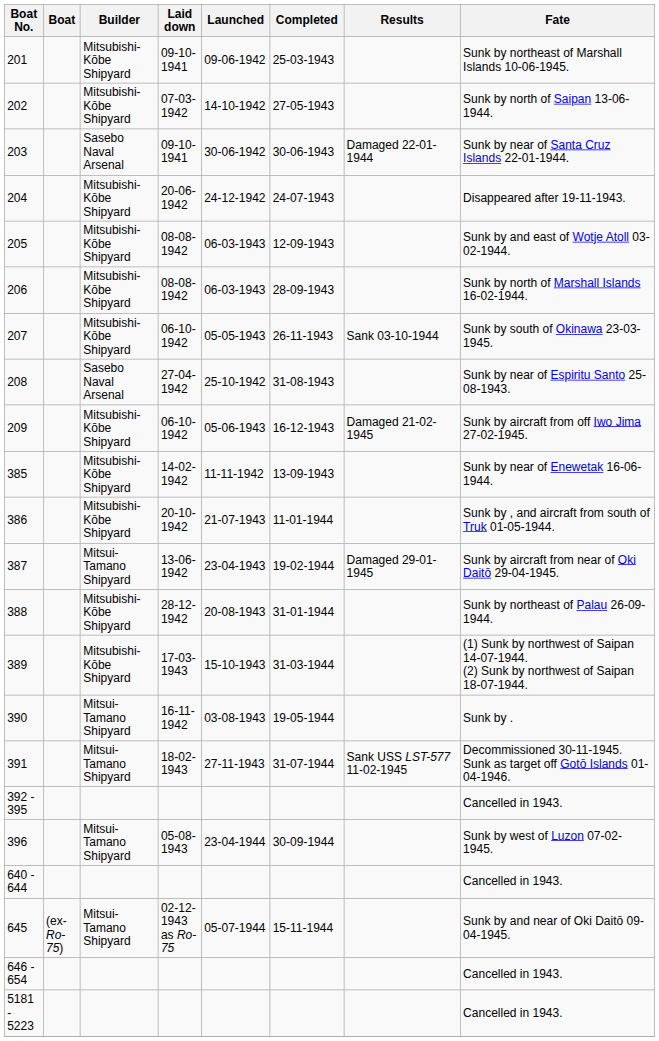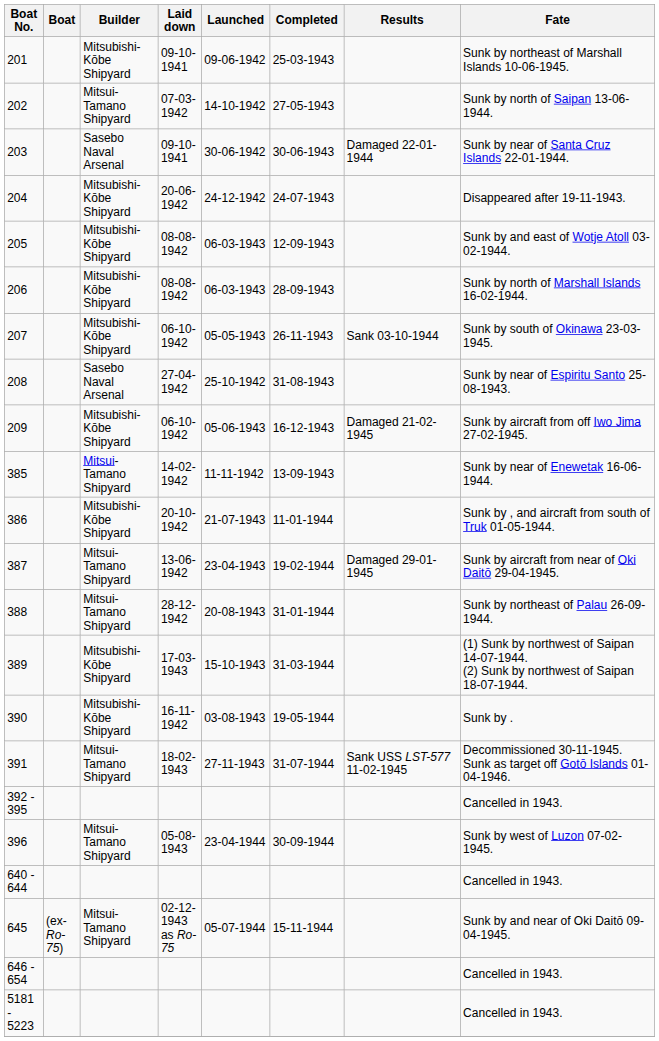 <table class="wikitable">
 <tr>
 <th width="5%">Boat No.</th>
 <th width="4%">Boat</th>
 <th width="10%">Builder</th>
 <th width="5%">Laid down</th>
 <th width="5%">Launched</th>
 <th width="5%">Completed</th>
 <th width="15%">Results</th>
 <th width="25%">Fate</th>
 </tr>
 <tr>
 <td>201</td>
 <td></td>
 <td>Mitsubishi-Kōbe Shipyard</td>
 <td>09-10-1941</td>
 <td>09-06-1942</td>
 <td>25-03-1943</td>
 <td></td>
 <td>Sunk by  northeast of Marshall Islands  10-06-1945.</td>
 </tr>
 <tr>
 <td>202</td>
 <td></td>
-<td>Mitsubishi-Kōbe Shipyard</td>
+<td>Mitsui-Tamano Shipyard</td>
 <td>07-03-1942</td>
 <td>14-10-1942</td>
 <td>27-05-1943</td>
 <td></td>
 <td>Sunk by  north of <a href='#'>Saipan</a> 13-06-1944.</td>
 </tr>
 <tr>
 <td>203</td>
 <td></td>
 <td>Sasebo Naval Arsenal</td>
 <td>09-10-1941</td>
 <td>30-06-1942</td>
 <td>30-06-1943</td>
 <td>Damaged  22-01-1944</td>
 <td>Sunk by  near of <a href='#'>Santa Cruz Islands</a>  22-01-1944.</td>
 </tr>
 <tr>
 <td>204</td>
 <td></td>
 <td>Mitsubishi-Kōbe Shipyard</td>
 <td>20-06-1942</td>
 <td>24-12-1942</td>
 <td>24-07-1943</td>
 <td></td>
 <td>Disappeared after 19-11-1943.</td>
 </tr>
 <tr>
 <td>205</td>
 <td></td>
 <td>Mitsubishi-Kōbe Shipyard</td>
 <td>08-08-1942</td>
 <td>06-03-1943</td>
 <td>12-09-1943</td>
 <td></td>
 <td>Sunk by  and  east of <a href='#'>Wotje Atoll</a>  03-02-1944.</td>
 </tr>
 <tr>
 <td>206</td>
 <td></td>
 <td>Mitsubishi-Kōbe Shipyard</td>
 <td>08-08-1942</td>
 <td>06-03-1943</td>
 <td>28-09-1943</td>
 <td></td>
 <td>Sunk by  north of <a href='#'>Marshall Islands</a>  16-02-1944.</td>
 </tr>
 <tr>
 <td>207</td>
 <td></td>
 <td>Mitsubishi-Kōbe Shipyard</td>
 <td>06-10-1942</td>
 <td>05-05-1943</td>
 <td>26-11-1943</td>
 <td>Sank  03-10-1944</td>
 <td>Sunk by  south of <a href='#'>Okinawa</a>  23-03-1945.</td>
 </tr>
 <tr>
 <td>208</td>
 <td></td>
 <td>Sasebo Naval Arsenal</td>
 <td>27-04-1942</td>
 <td>25-10-1942</td>
 <td>31-08-1943</td>
 <td></td>
 <td>Sunk by  near of <a href='#'>Espiritu Santo</a> 25-08-1943.</td>
 </tr>
 <tr>
 <td>209</td>
 <td></td>
 <td>Mitsubishi-Kōbe Shipyard</td>
 <td>06-10-1942</td>
 <td>05-06-1943</td>
 <td>16-12-1943</td>
 <td>Damaged  21-02-1945</td>
 <td>Sunk by aircraft from  off <a href='#'>Iwo Jima</a>  27-02-1945.</td>
 </tr>
 <tr>
 <td>385</td>
 <td></td>
-<td>Mitsubishi-Kōbe Shipyard</td>
+<td><a href='#'>Mitsui</a>-Tamano Shipyard</td>
 <td>14-02-1942</td>
 <td>11-11-1942</td>
 <td>13-09-1943</td>
 <td></td>
 <td>Sunk by  near of <a href='#'>Enewetak</a>  16-06-1944.</td>
 </tr>
 <tr>
 <td>386</td>
 <td></td>
 <td>Mitsubishi-Kōbe Shipyard</td>
 <td>20-10-1942</td>
 <td>21-07-1943</td>
 <td>11-01-1944</td>
 <td></td>
 <td>Sunk by ,  and aircraft from  south of <a href='#'>Truk</a>  01-05-1944.</td>
 </tr>
 <tr>
 <td>387</td>
 <td></td>
 <td>Mitsui-Tamano Shipyard</td>
 <td>13-06-1942</td>
 <td>23-04-1943</td>
 <td>19-02-1944</td>
 <td>Damaged  29-01-1945</td>
 <td>Sunk by aircraft from  near of <a href='#'>Oki Daitō</a>  29-04-1945.</td>
 </tr>
 <tr>
 <td>388</td>
 <td></td>
-<td>Mitsubishi-Kōbe Shipyard</td>
+<td>Mitsui-Tamano Shipyard</td>
 <td>28-12-1942</td>
 <td>20-08-1943</td>
 <td>31-01-1944</td>
 <td></td>
 <td>Sunk by  northeast of <a href='#'>Palau</a>  26-09-1944.</td>
 </tr>
 <tr>
 <td>389</td>
 <td></td>
 <td>Mitsubishi-Kōbe Shipyard</td>
 <td>17-03-1943</td>
 <td>15-10-1943</td>
 <td>31-03-1944</td>
 <td></td>
 <td>(1) Sunk by  northwest of Saipan 14-07-1944.<br>(2) Sunk by  northwest of Saipan 18-07-1944.</td>
 </tr>
 <tr>
 <td>390</td>
 <td></td>
-<td>Mitsui-Tamano Shipyard</td>
+<td>Mitsubishi-Kōbe Shipyard</td>
 <td>16-11-1942</td>
 <td>03-08-1943</td>
 <td>19-05-1944</td>
 <td></td>
 <td>Sunk by .</td>
 </tr>
 <tr>
 <td>391</td>
 <td></td>
 <td>Mitsui-Tamano Shipyard</td>
 <td>18-02-1943</td>
 <td>27-11-1943</td>
 <td>31-07-1944</td>
 <td>Sank USS <em>LST-577</em> 11-02-1945</td>
 <td>Decommissioned 30-11-1945. Sunk as target off <a href='#'>Gotō Islands</a> 01-04-1946.</td>
 </tr>
 <tr>
 <td>392 - 395</td>
 <td></td>
 <td></td>
 <td></td>
 <td></td>
 <td></td>
 <td></td>
 <td>Cancelled in 1943.</td>
 </tr>
 <tr>
 <td>396</td>
 <td></td>
 <td>Mitsui-Tamano Shipyard</td>
 <td>05-08-1943</td>
 <td>23-04-1944</td>
 <td>30-09-1944</td>
 <td></td>
 <td>Sunk by  west of <a href='#'>Luzon</a>  07-02-1945.</td>
 </tr>
 <tr>
 <td>640 - 644</td>
 <td></td>
 <td></td>
 <td></td>
 <td></td>
 <td></td>
 <td></td>
 <td>Cancelled in 1943.</td>
 </tr>
 <tr>
 <td>645</td>
 <td><br>(ex-<em>Ro-75</em>)</td>
 <td>Mitsui-Tamano Shipyard</td>
 <td>02-12-1943 as <em>Ro-75</em></td>
 <td>05-07-1944</td>
 <td>15-11-1944</td>
 <td></td>
 <td>Sunk by  and  near of Oki Daitō  09-04-1945.</td>
 </tr>
 <tr>
 <td>646 - 654</td>
 <td></td>
 <td></td>
 <td></td>
 <td></td>
 <td></td>
 <td></td>
 <td>Cancelled in 1943.</td>
 </tr>
 <tr>
 <td>5181 - 5223</td>
 <td></td>
 <td></td>
 <td></td>
 <td></td>
 <td></td>
 <td></td>
 <td>Cancelled in 1943.</td>
 </tr>
 <tr>
 </tr>
 </table>
